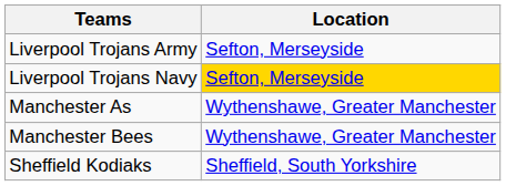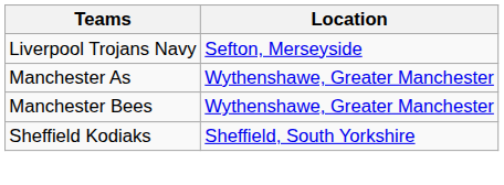 <table class="wikitable sortable">
 <tr>
 <th>Teams</th>
 <th>Location</th>
 </tr>
 <tr>
-<td>Liverpool Trojans Army</td>
+<td>Liverpool Trojans Navy</td>
 <td rowspan="1"><a href='#'>Sefton, Merseyside</a></td>
-</tr>
-<tr>
-<td>Liverpool Trojans Navy</td>
-<td rowspan="1" style="background: gold;"><a href='#'>Sefton, Merseyside</a></td>
 </tr>
 <tr>
 <td>Manchester As</td>
 <td rowspan="1"><a href='#'>Wythenshawe, Greater Manchester</a></td>
 </tr>
 <tr>
 <td>Manchester Bees</td>
 <td rowspan="1"><a href='#'>Wythenshawe, Greater Manchester</a></td>
 </tr>
 <tr>
 <td>Sheffield Kodiaks</td>
 <td rowspan="1"><a href='#'>Sheffield, South Yorkshire</a></td>
 </tr>
 </table>
